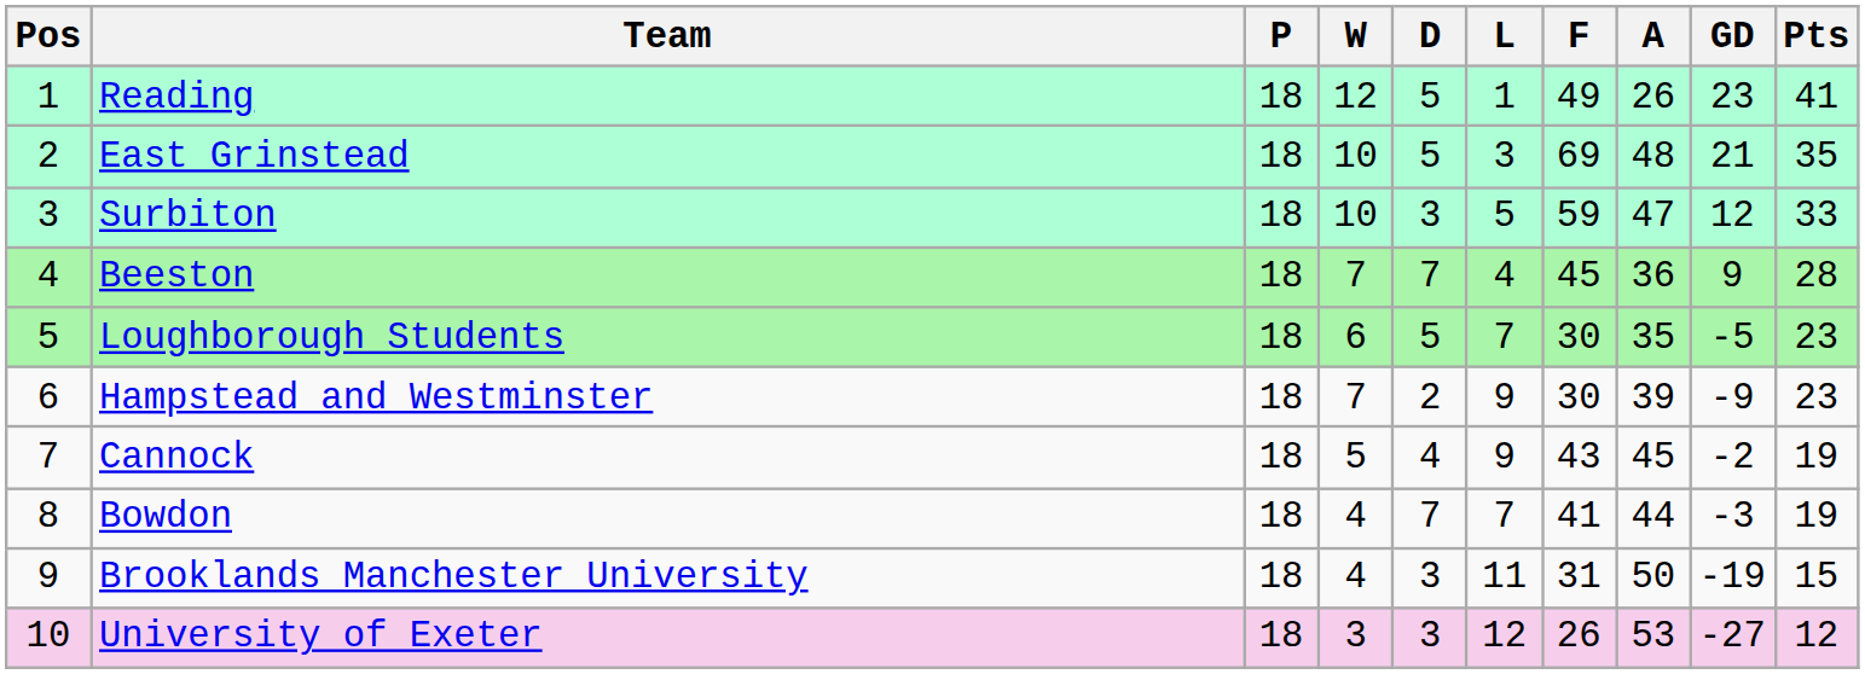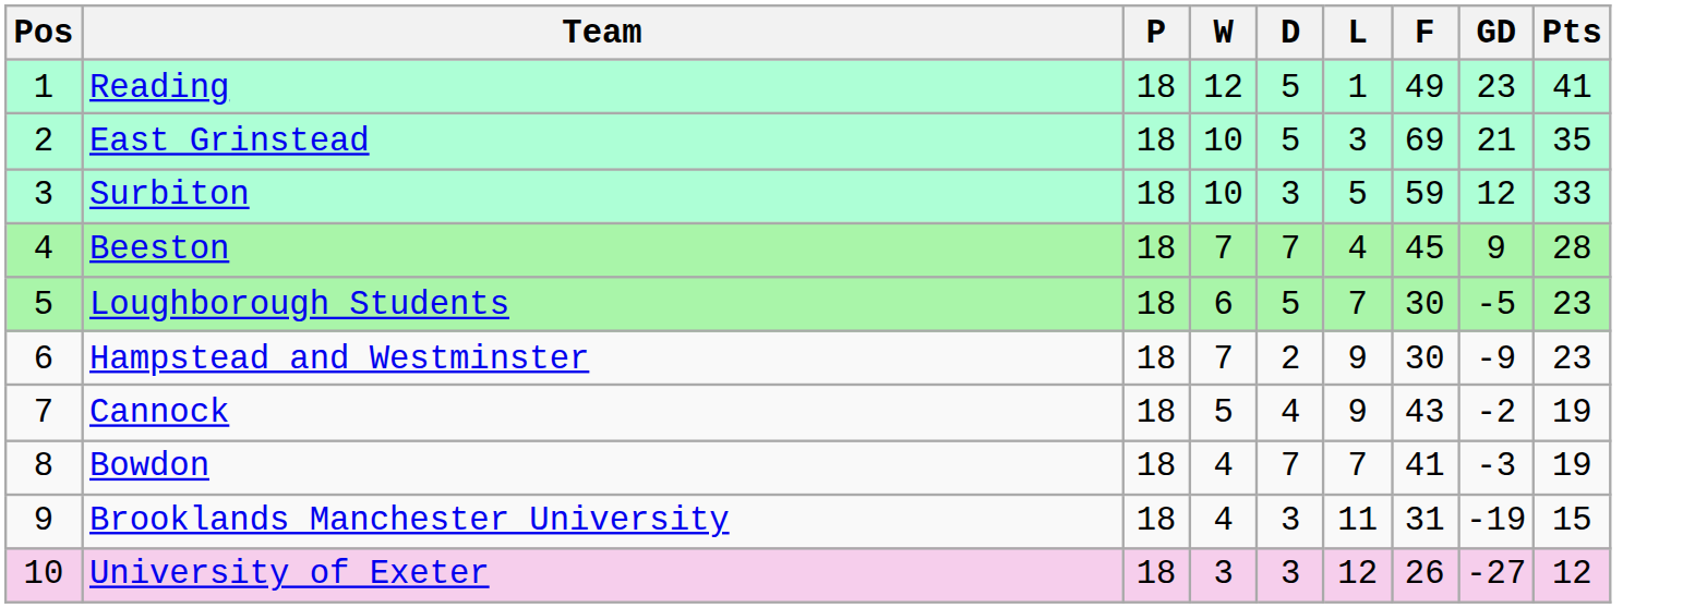 <table class="wikitable" style="font-size: 100%">
 <tr>
 <th width=20>Pos</th>
 <th width=400>Team</th>
 <th width=20>P</th>
 <th width=20>W</th>
 <th width=20>D</th>
 <th width=20>L</th>
 <th width=20>F</th>
-<th width=20>A</th>
 <th width=20>GD</th>
 <th width=20>Pts</th>
 </tr>
 <tr align=center style="background: #ADFFD6;">
 <td>1</td>
 <td align="left"><a href='#'>Reading</a></td>
 <td>18</td>
 <td>12</td>
 <td>5</td>
 <td>1</td>
 <td>49</td>
-<td>26</td>
 <td>23</td>
 <td>41</td>
 </tr>
 <tr align=center style="background: #ADFFD6;">
 <td>2</td>
 <td align="left"><a href='#'>East Grinstead</a></td>
 <td>18</td>
 <td>10</td>
 <td>5</td>
 <td>3</td>
 <td>69</td>
-<td>48</td>
 <td>21</td>
 <td>35</td>
 </tr>
 <tr align=center style="background: #ADFFD6;">
 <td>3</td>
 <td align="left"><a href='#'>Surbiton</a></td>
 <td>18</td>
 <td>10</td>
 <td>3</td>
 <td>5</td>
 <td>59</td>
-<td>47</td>
 <td>12</td>
 <td>33</td>
 </tr>
 <tr align=center style="background: #A9F5A9;">
 <td>4</td>
 <td align="left"><a href='#'>Beeston</a></td>
 <td>18</td>
 <td>7</td>
 <td>7</td>
 <td>4</td>
 <td>45</td>
-<td>36</td>
 <td>9</td>
 <td>28</td>
 </tr>
 <tr align=center style="background: #A9F5A9;">
 <td>5</td>
 <td align="left"><a href='#'>Loughborough Students</a></td>
 <td>18</td>
 <td>6</td>
 <td>5</td>
 <td>7</td>
 <td>30</td>
-<td>35</td>
 <td>-5</td>
 <td>23</td>
 </tr>
 <tr align=center>
 <td>6</td>
 <td align="left"><a href='#'>Hampstead and Westminster</a></td>
 <td>18</td>
 <td>7</td>
 <td>2</td>
 <td>9</td>
 <td>30</td>
-<td>39</td>
 <td>-9</td>
 <td>23</td>
 </tr>
 <tr align=center>
 <td>7</td>
 <td align="left"><a href='#'>Cannock</a></td>
 <td>18</td>
 <td>5</td>
 <td>4</td>
 <td>9</td>
 <td>43</td>
-<td>45</td>
 <td>-2</td>
 <td>19</td>
 </tr>
 <tr align=center>
 <td>8</td>
 <td align="left"><a href='#'>Bowdon</a></td>
 <td>18</td>
 <td>4</td>
 <td>7</td>
 <td>7</td>
 <td>41</td>
-<td>44</td>
 <td>-3</td>
 <td>19</td>
 </tr>
 <tr align=center>
 <td>9</td>
 <td align="left"><a href='#'>Brooklands Manchester University</a></td>
 <td>18</td>
 <td>4</td>
 <td>3</td>
 <td>11</td>
 <td>31</td>
-<td>50</td>
 <td>-19</td>
 <td>15</td>
 </tr>
 <tr align=center style="background: #F6CEEC;">
 <td>10</td>
 <td align="left"><a href='#'>University of Exeter</a></td>
 <td>18</td>
 <td>3</td>
 <td>3</td>
 <td>12</td>
 <td>26</td>
-<td>53</td>
 <td>-27</td>
 <td>12</td>
 </tr>
 </table>
